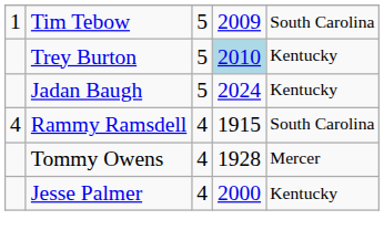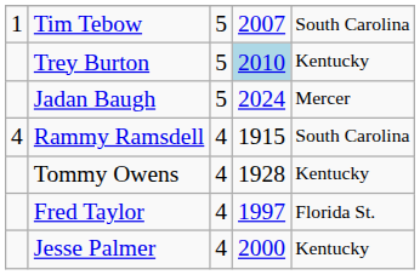 <table class="wikitable">
 <tr>
 </tr>
 <tr>
 <td>1</td>
 <td><a href='#'>Tim Tebow</a></td>
 <td>5</td>
-<td><a href='#'>2009</a></td>
+<td><a href='#'>2007</a></td>
 <td style="font-size:80%;">South Carolina</td>
 </tr>
 <tr>
 <td></td>
 <td><a href='#'>Trey Burton</a></td>
 <td>5</td>
 <td style="background: lightblue;"><a href='#'>2010</a></td>
 <td style="font-size:80%;">Kentucky</td>
 </tr>
 <tr>
 <td></td>
 <td><a href='#'>Jadan Baugh</a></td>
 <td>5</td>
 <td><a href='#'>2024</a></td>
-<td style="font-size:80%;">Kentucky</td>
+<td style="font-size:80%;">Mercer</td>
 </tr>
 <tr>
 <td>4</td>
 <td><a href='#'>Rammy Ramsdell</a></td>
 <td>4</td>
 <td>1915</td>
 <td style="font-size:80%;">South Carolina</td>
 </tr>
 <tr>
 <td></td>
 <td>Tommy Owens</td>
 <td>4</td>
 <td>1928</td>
-<td style="font-size:80%;">Mercer</td>
+<td style="font-size:80%;">Kentucky</td>
+</tr>
+<tr>
+<td></td>
+<td><a href='#'>Fred Taylor</a></td>
+<td>4</td>
+<td><a href='#'>1997</a></td>
+<td style="font-size:80%;">Florida St.</td>
 </tr>
 <tr>
 <td></td>
 <td><a href='#'>Jesse Palmer</a></td>
 <td>4</td>
 <td><a href='#'>2000</a></td>
 <td style="font-size:80%;">Kentucky</td>
 </tr>
 </table>
